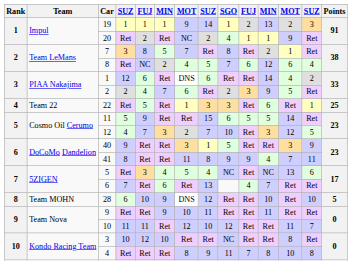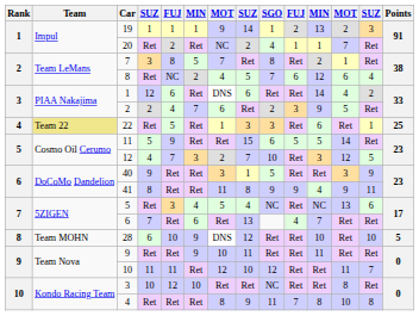 <table class="wikitable" style="font-size: 85%; text-align:center">
 <tr>
 <th>Rank</th>
 <th>Team</th>
 <th>Car</th>
 <th><a href='#'>SUZ</a></th>
 <th><a href='#'>FUJ</a></th>
 <th><a href='#'>MIN</a></th>
 <th><a href='#'>MOT</a></th>
 <th><a href='#'>SUZ</a></th>
 <th><a href='#'>SGO</a></th>
 <th><a href='#'>FUJ</a></th>
 <th><a href='#'>MIN</a></th>
 <th><a href='#'>MOT</a></th>
 <th><a href='#'>SUZ</a></th>
 <th>Points</th>
 </tr>
 <tr>
 <th rowspan=2>1</th>
 <td rowspan=2 align="left"><a href='#'>Impul</a></td>
 <td>19</td>
 <td style="background:#FFFFBF;">1</td>
 <td style="background:#FFFFBF;">1</td>
 <td style="background:#FFFFBF;">1</td>
 <td style="background:#CFCFFF;">9</td>
 <td style="background:#CFCFFF;">14</td>
 <td style="background:#FFFFBF;">1</td>
 <td style="background:#DFDFDF;">2</td>
 <td style="background:#CFCFFF;">13</td>
 <td style="background:#DFDFDF;">2</td>
 <td style="background:#FFDF9F;">3</td>
 <th rowspan=2>91</th>
 </tr>
 <tr>
 <td>20</td>
 <td style="background:#EFCFFF;">Ret</td>
 <td style="background:#DFDFDF;">2</td>
 <td style="background:#EFCFFF;">Ret</td>
 <td style="background:#CFCFFF;">NC</td>
 <td style="background:#DFDFDF;">2</td>
 <td style="background:#DFFFDF;">4</td>
 <td style="background:#FFFFBF;">1</td>
 <td style="background:#FFFFBF;">1</td>
-<td style="background:#CFCFFF;">9</td>
+<td style="background:#CFCFFF;">7</td>
 <td style="background:#EFCFFF;">Ret</td>
 </tr>
 <tr>
 <th rowspan=2>2</th>
 <td rowspan=2 align="left"><a href='#'>Team LeMans</a></td>
 <td>7</td>
 <td style="background:#FFDF9F;">3</td>
 <td style="background:#CFCFFF;">8</td>
 <td style="background:#DFFFDF;">5</td>
 <td style="background:#CFCFFF;">7</td>
 <td style="background:#EFCFFF;">Ret</td>
 <td style="background:#CFCFFF;">8</td>
 <td style="background:#EFCFFF;">Ret</td>
 <td style="background:#DFDFDF;">2</td>
 <td style="background:#FFFFBF;">1</td>
 <td style="background:#EFCFFF;">Ret</td>
 <th rowspan=2>38</th>
 </tr>
 <tr>
 <td>8</td>
 <td style="background:#EFCFFF;">Ret</td>
 <td style="background:#CFCFFF;">NC</td>
 <td style="background:#DFDFDF;">2</td>
 <td style="background:#DFFFDF;">4</td>
 <td style="background:#DFFFDF;">5</td>
 <td style="background:#CFCFFF;">7</td>
 <td style="background:#DFFFDF;">6</td>
 <td style="background:#CFCFFF;">12</td>
 <td style="background:#DFFFDF;">6</td>
 <td style="background:#DFFFDF;">4</td>
 </tr>
 <tr>
 <th rowspan=2>3</th>
 <td rowspan=2 align="left"><a href='#'>PIAA Nakajima</a></td>
 <td>1</td>
 <td style="background:#CFCFFF;">12</td>
 <td style="background:#DFFFDF;">6</td>
 <td style="background:#EFCFFF;">Ret</td>
 <td style="background:#FFFFFF;">DNS</td>
 <td style="background:#DFFFDF;">6</td>
 <td style="background:#EFCFFF;">Ret</td>
 <td style="background:#EFCFFF;">Ret</td>
 <td style="background:#CFCFFF;">14</td>
 <td style="background:#DFFFDF;">4</td>
 <td style="background:#DFDFDF;">2</td>
 <th rowspan=2>33</th>
 </tr>
 <tr>
 <td>2</td>
 <td style="background:#DFDFDF;">2</td>
 <td style="background:#DFFFDF;">4</td>
 <td style="background:#CFCFFF;">7</td>
 <td style="background:#DFFFDF;">6</td>
 <td style="background:#EFCFFF;">Ret</td>
 <td style="background:#DFDFDF;">2</td>
 <td style="background:#FFDF9F;">3</td>
 <td style="background:#CFCFFF;">9</td>
 <td style="background:#DFFFDF;">5</td>
 <td style="background:#EFCFFF;">Ret</td>
 </tr>
 <tr>
 <th>4</th>
-<td align="left">Team 22</td>
+<td align="left" style="background: khaki;">Team 22</td>
 <td>22</td>
 <td style="background:#EFCFFF;">Ret</td>
 <td style="background:#DFFFDF;">5</td>
 <td style="background:#EFCFFF;">Ret</td>
 <td style="background:#FFFFBF;">1</td>
 <td style="background:#FFDF9F;">3</td>
 <td style="background:#FFDF9F;">3</td>
 <td style="background:#EFCFFF;">Ret</td>
 <td style="background:#DFFFDF;">6</td>
 <td style="background:#EFCFFF;">Ret</td>
 <td style="background:#FFFFBF;">1</td>
 <th>25</th>
 </tr>
 <tr>
 <th rowspan=2>5</th>
 <td rowspan=2 align="left">Cosmo Oil <a href='#'>Cerumo</a></td>
 <td>11</td>
 <td style="background:#DFFFDF;">5</td>
 <td style="background:#CFCFFF;">9</td>
 <td style="background:#EFCFFF;">Ret</td>
 <td style="background:#EFCFFF;">Ret</td>
 <td style="background:#CFCFFF;">15</td>
 <td style="background:#DFFFDF;">6</td>
 <td style="background:#DFFFDF;">5</td>
 <td style="background:#DFFFDF;">5</td>
 <td style="background:#CFCFFF;">14</td>
 <td style="background:#EFCFFF;">Ret</td>
 <th rowspan=2>23</th>
 </tr>
 <tr>
 <td>12</td>
 <td style="background:#DFFFDF;">4</td>
 <td style="background:#CFCFFF;">7</td>
 <td style="background:#FFDF9F;">3</td>
 <td style="background:#DFDFDF;">2</td>
 <td style="background:#CFCFFF;">7</td>
 <td style="background:#CFCFFF;">10</td>
 <td style="background:#EFCFFF;">Ret</td>
 <td style="background:#FFDF9F;">3</td>
 <td style="background:#CFCFFF;">12</td>
 <td style="background:#DFFFDF;">5</td>
 </tr>
 <tr>
 <th rowspan=2>6</th>
 <td rowspan=2 align="left"><a href='#'>DoCoMo</a> <a href='#'>Dandelion</a></td>
 <td>40</td>
 <td style="background:#CFCFFF;">9</td>
 <td style="background:#EFCFFF;">Ret</td>
 <td style="background:#EFCFFF;">Ret</td>
 <td style="background:#FFDF9F;">3</td>
 <td style="background:#FFFFBF;">1</td>
 <td style="background:#DFFFDF;">5</td>
 <td style="background:#EFCFFF;">Ret</td>
 <td style="background:#EFCFFF;">Ret</td>
 <td style="background:#FFDF9F;">3</td>
 <td style="background:#CFCFFF;">9</td>
 <th rowspan=2>23</th>
 </tr>
 <tr>
 <td>41</td>
 <td style="background:#CFCFFF;">8</td>
 <td style="background:#EFCFFF;">Ret</td>
 <td style="background:#EFCFFF;">Ret</td>
 <td style="background:#CFCFFF;">11</td>
 <td style="background:#CFCFFF;">8</td>
 <td style="background:#CFCFFF;">9</td>
 <td style="background:#CFCFFF;">9</td>
 <td style="background:#DFFFDF;">4</td>
-<td style="background:#CFCFFF;">7</td>
+<td style="background:#CFCFFF;">9</td>
 <td style="background:#CFCFFF;">11</td>
 </tr>
 <tr>
 <th rowspan=2>7</th>
 <td rowspan=2 align="left"><a href='#'>5ZIGEN</a></td>
 <td>5</td>
 <td style="background:#EFCFFF;">Ret</td>
 <td style="background:#FFDF9F;">3</td>
 <td style="background:#DFFFDF;">4</td>
 <td style="background:#DFFFDF;">5</td>
 <td style="background:#DFFFDF;">4</td>
 <td style="background:#CFCFFF;">NC</td>
 <td style="background:#EFCFFF;">Ret</td>
 <td style="background:#CFCFFF;">NC</td>
 <td style="background:#CFCFFF;">13</td>
 <td style="background:#DFFFDF;">6</td>
 <th rowspan=2>17</th>
 </tr>
 <tr>
 <td>6</td>
 <td style="background:#CFCFFF;">7</td>
 <td style="background:#EFCFFF;">Ret</td>
 <td style="background:#DFFFDF;">6</td>
 <td style="background:#EFCFFF;">Ret</td>
 <td style="background:#CFCFFF;">13</td>
 <td></td>
 <td style="background:#DFFFDF;">4</td>
 <td style="background:#CFCFFF;">7</td>
 <td style="background:#EFCFFF;">Ret</td>
 <td style="background:#EFCFFF;">Ret</td>
 </tr>
 <tr>
 <th>8</th>
 <td align="left">Team MOHN</td>
 <td>28</td>
 <td style="background:#DFFFDF;">6</td>
 <td style="background:#CFCFFF;">10</td>
 <td style="background:#CFCFFF;">9</td>
 <td style="background:#FFFFFF;">DNS</td>
 <td style="background:#CFCFFF;">12</td>
 <td style="background:#EFCFFF;">Ret</td>
 <td style="background:#EFCFFF;">Ret</td>
 <td style="background:#CFCFFF;">10</td>
 <td style="background:#EFCFFF;">Ret</td>
 <td style="background:#CFCFFF;">10</td>
 <th>5</th>
 </tr>
 <tr>
 <th rowspan=2>9</th>
 <td rowspan=2 align="left">Team Nova</td>
 <td>9</td>
 <td style="background:#EFCFFF;">Ret</td>
 <td style="background:#EFCFFF;">Ret</td>
 <td style="background:#CFCFFF;">9</td>
 <td style="background:#CFCFFF;">10</td>
 <td style="background:#CFCFFF;">11</td>
 <td style="background:#EFCFFF;">Ret</td>
 <td style="background:#EFCFFF;">Ret</td>
 <td style="background:#CFCFFF;">11</td>
 <td style="background:#EFCFFF;">Ret</td>
 <td style="background:#EFCFFF;">Ret</td>
 <th rowspan=2>0</th>
 </tr>
 <tr>
 <td>10</td>
 <td style="background:#CFCFFF;">11</td>
 <td style="background:#CFCFFF;">11</td>
 <td style="background:#EFCFFF;">Ret</td>
 <td style="background:#CFCFFF;">12</td>
 <td style="background:#CFCFFF;">10</td>
 <td style="background:#CFCFFF;">12</td>
 <td style="background:#EFCFFF;">Ret</td>
 <td style="background:#EFCFFF;">Ret</td>
 <td style="background:#CFCFFF;">11</td>
 <td style="background:#CFCFFF;">7</td>
 </tr>
 <tr>
 <th rowspan=2>10</th>
 <td rowspan=2 align="left"><a href='#'>Kondo Racing Team</a></td>
 <td>3</td>
 <td style="background:#CFCFFF;">10</td>
 <td style="background:#CFCFFF;">12</td>
 <td style="background:#CFCFFF;">10</td>
 <td style="background:#EFCFFF;">Ret</td>
 <td style="background:#EFCFFF;">Ret</td>
 <td style="background:#CFCFFF;">NC</td>
 <td style="background:#EFCFFF;">Ret</td>
 <td style="background:#EFCFFF;">Ret</td>
 <td style="background:#CFCFFF;">8</td>
 <td style="background:#EFCFFF;">Ret</td>
 <th rowspan=2>0</th>
 </tr>
 <tr>
 <td>4</td>
 <td style="background:#EFCFFF;">Ret</td>
 <td style="background:#EFCFFF;">Ret</td>
 <td style="background:#EFCFFF;">Ret</td>
 <td style="background:#CFCFFF;">8</td>
 <td style="background:#CFCFFF;">9</td>
 <td style="background:#CFCFFF;">11</td>
 <td style="background:#CFCFFF;">7</td>
 <td style="background:#CFCFFF;">8</td>
 <td style="background:#CFCFFF;">10</td>
 <td style="background:#CFCFFF;">8</td>
 </tr>
 </table>
